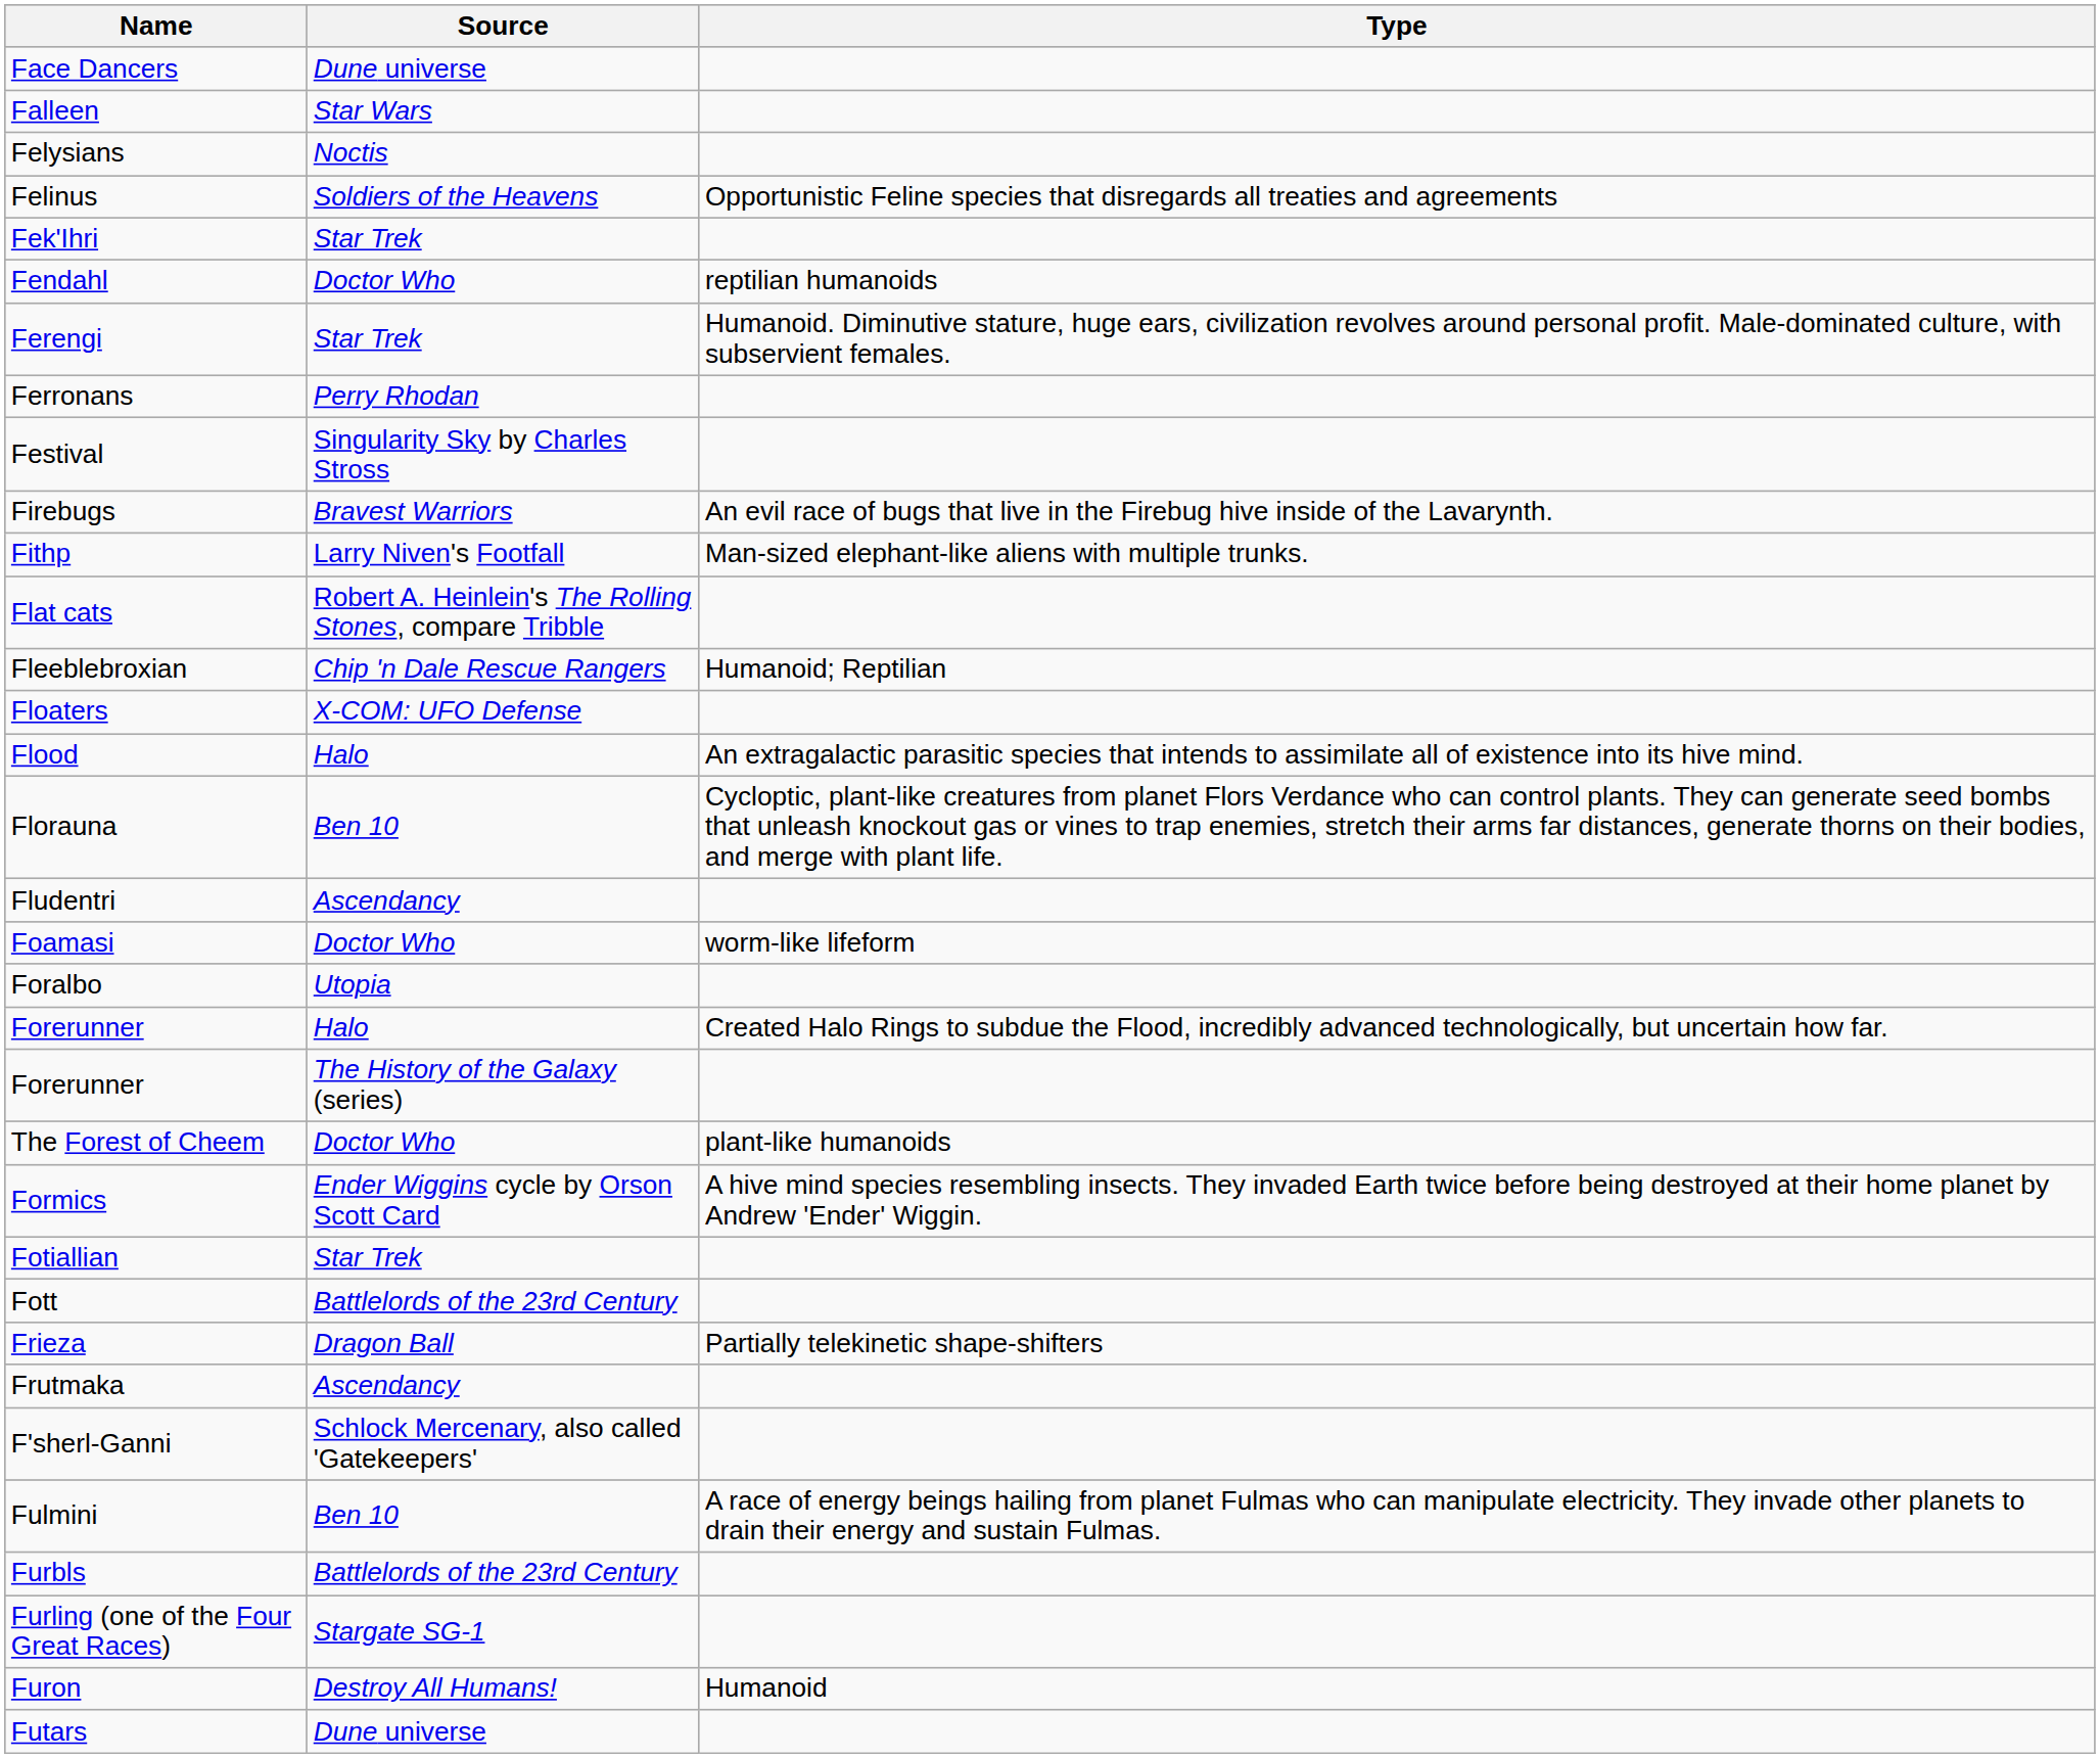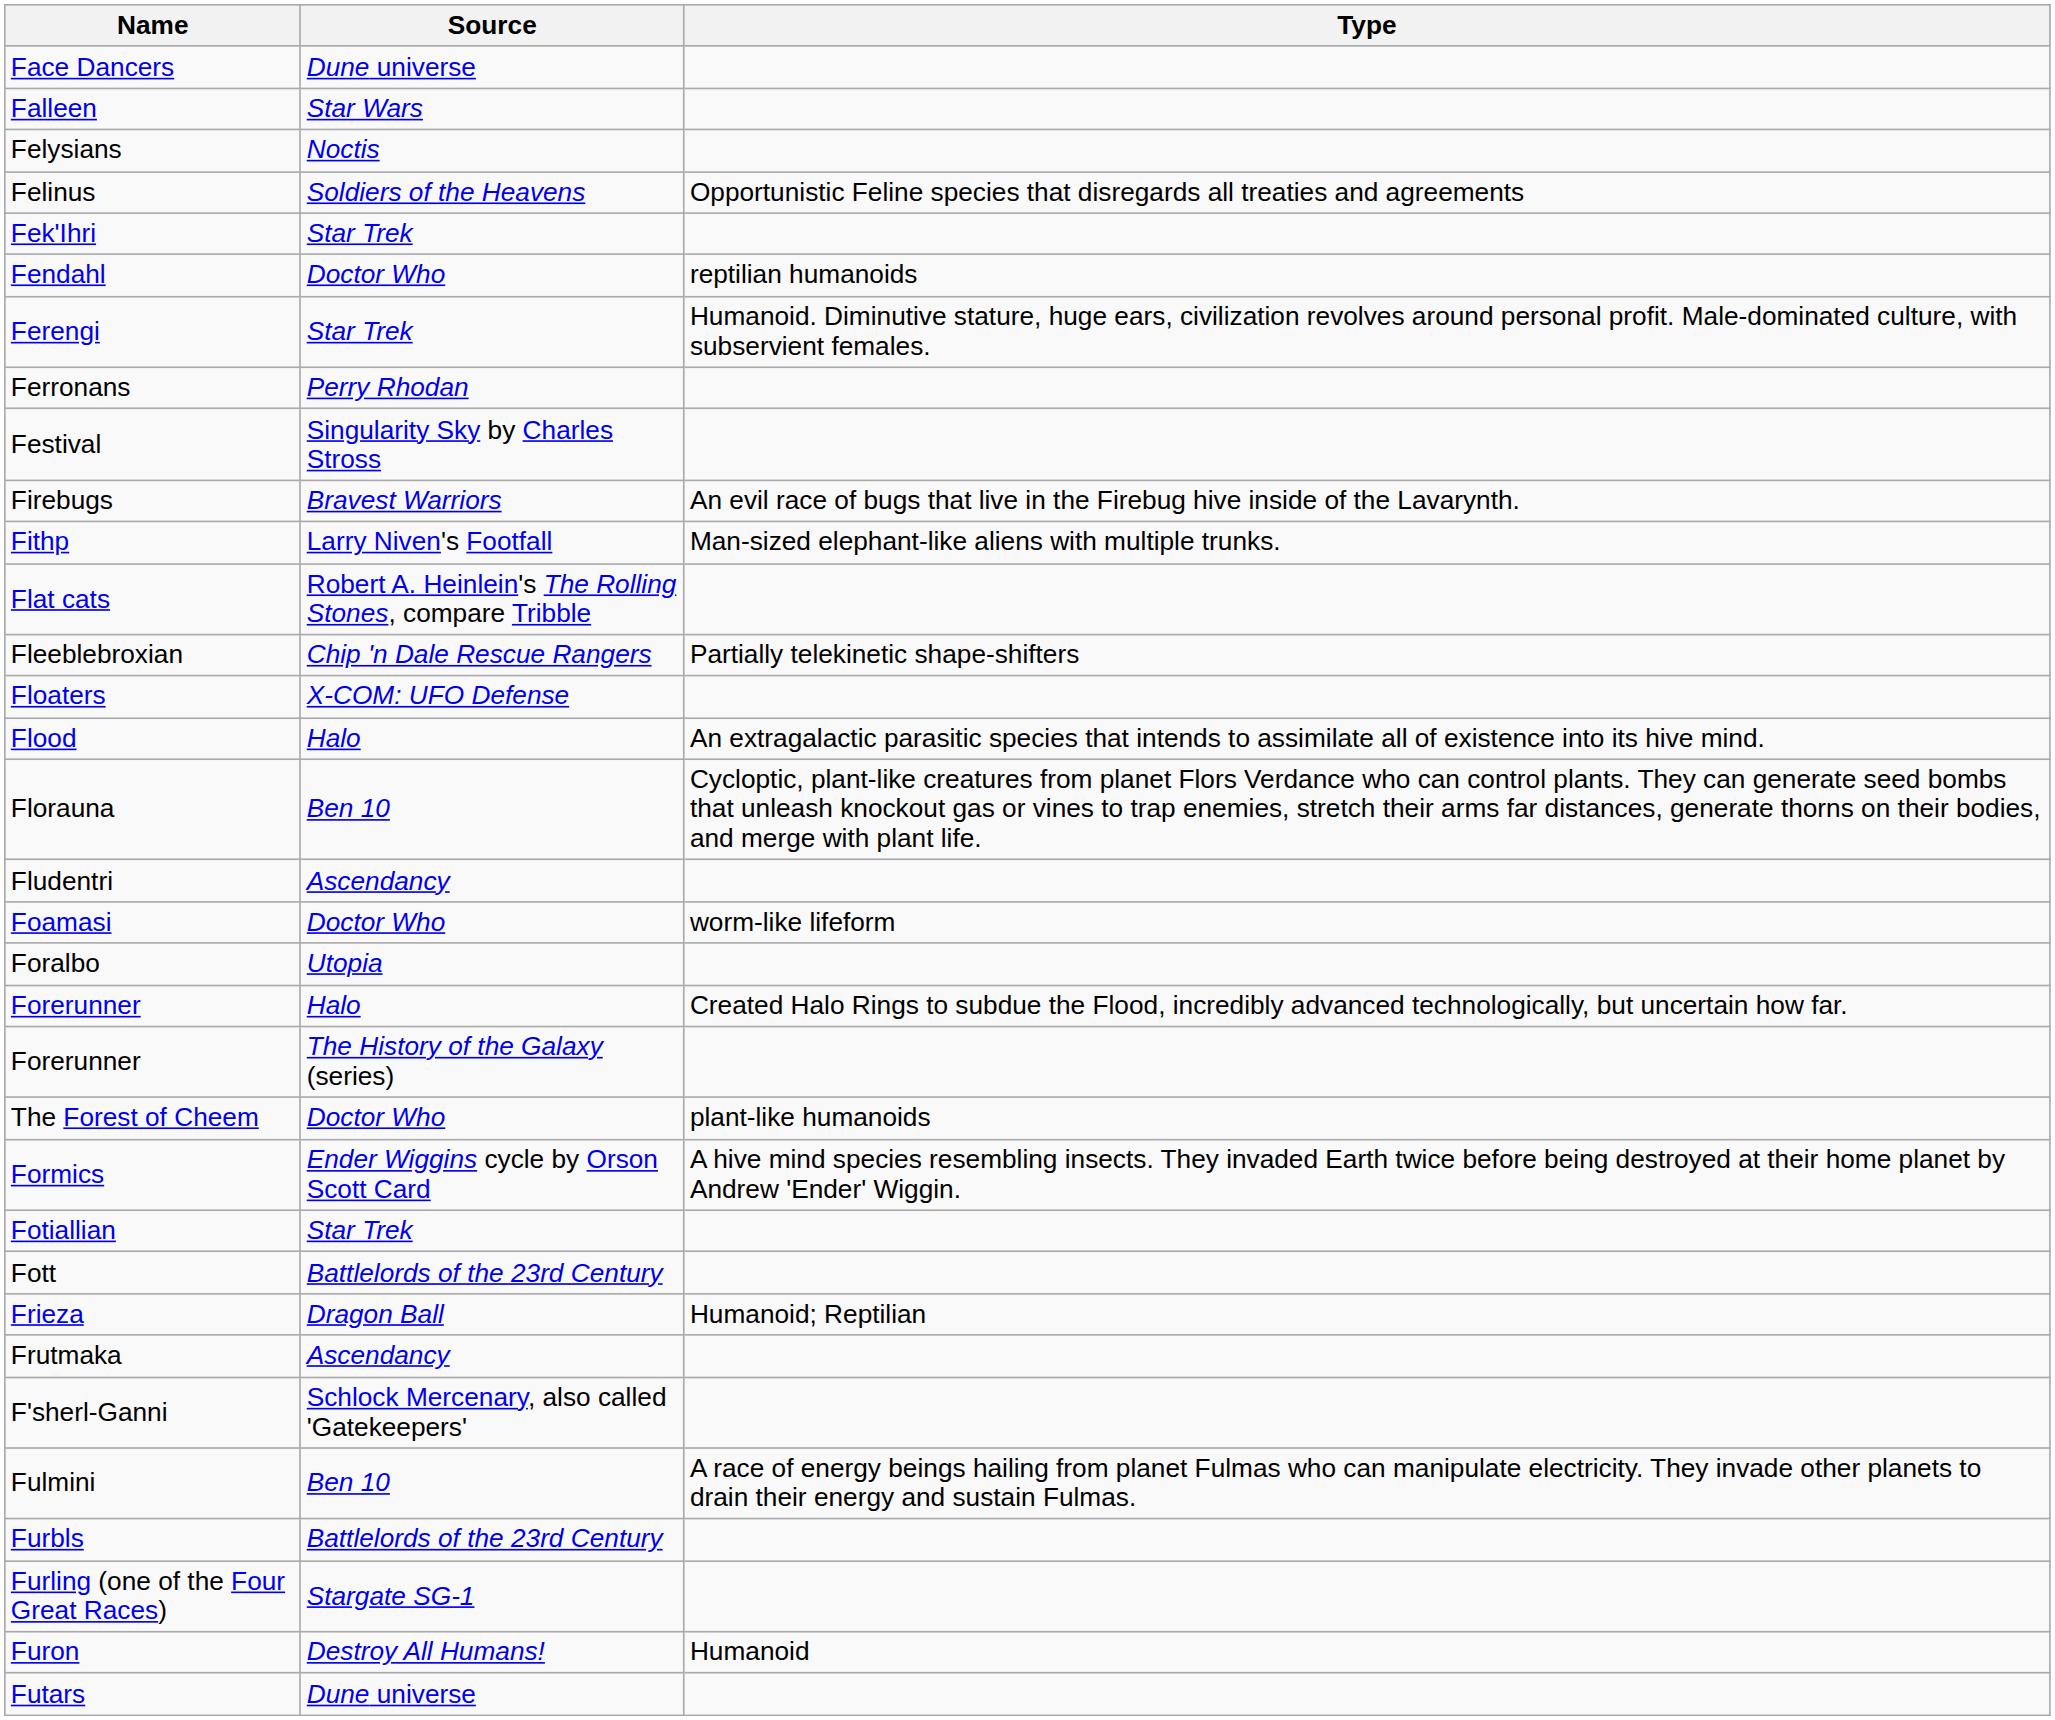 <table class="wikitable sortable">
 <tr>
 <th>Name</th>
 <th>Source</th>
 <th>Type</th>
 </tr>
 <tr>
 <td><a href='#'>Face Dancers</a></td>
 <td><a href='#'><em>Dune</em> universe</a></td>
 <td></td>
 </tr>
 <tr>
 <td><a href='#'>Falleen</a></td>
 <td><em><a href='#'>Star Wars</a></em></td>
 <td></td>
 </tr>
 <tr>
 <td>Felysians</td>
 <td><em><a href='#'>Noctis</a></em></td>
 <td></td>
 </tr>
 <tr>
 <td>Felinus</td>
 <td><em><a href='#'>Soldiers of the Heavens</a></em></td>
 <td>Opportunistic Feline species that disregards all treaties and agreements</td>
 </tr>
 <tr>
 <td><a href='#'>Fek'Ihri</a></td>
 <td><em><a href='#'>Star Trek</a></em></td>
 <td></td>
 </tr>
 <tr>
 <td><a href='#'>Fendahl</a></td>
 <td><em><a href='#'>Doctor Who</a></em></td>
 <td>reptilian humanoids</td>
 </tr>
 <tr>
 <td><a href='#'>Ferengi</a></td>
 <td><em><a href='#'>Star Trek</a></em></td>
 <td>Humanoid. Diminutive stature, huge ears, civilization revolves around personal profit. Male-dominated culture, with subservient females.</td>
 </tr>
 <tr>
 <td>Ferronans</td>
 <td><em><a href='#'>Perry Rhodan</a></em></td>
 <td></td>
 </tr>
 <tr>
 <td>Festival</td>
 <td><a href='#'>Singularity Sky</a> by <a href='#'>Charles Stross</a></td>
 <td></td>
 </tr>
 <tr>
 <td>Firebugs</td>
 <td><em><a href='#'>Bravest Warriors</a></em></td>
 <td>An evil race of bugs that live in the Firebug hive inside of the Lavarynth.</td>
 </tr>
 <tr>
 <td><a href='#'>Fithp</a></td>
 <td><a href='#'>Larry Niven</a>'s <a href='#'>Footfall</a></td>
 <td>Man-sized elephant-like aliens with multiple trunks.</td>
 </tr>
 <tr>
 <td><a href='#'>Flat cats</a></td>
 <td><a href='#'>Robert A. Heinlein</a>'s <em><a href='#'>The Rolling Stones</a></em>, compare <a href='#'>Tribble</a></td>
 <td></td>
 </tr>
 <tr>
 <td>Fleeblebroxian</td>
 <td><em><a href='#'>Chip 'n Dale Rescue Rangers</a></em></td>
-<td>Humanoid; Reptilian</td>
+<td>Partially telekinetic shape-shifters</td>
 </tr>
 <tr>
 <td><a href='#'>Floaters</a></td>
 <td><em><a href='#'>X-COM: UFO Defense</a></em></td>
 <td></td>
 </tr>
 <tr>
 <td><a href='#'>Flood</a></td>
 <td><em><a href='#'>Halo</a></em></td>
 <td>An extragalactic parasitic species that intends to assimilate all of existence into its hive mind.</td>
 </tr>
 <tr>
 <td>Florauna</td>
 <td><em><a href='#'>Ben 10</a></em></td>
 <td>Cycloptic, plant-like creatures from planet Flors Verdance who can control plants. They can generate seed bombs that unleash knockout gas or vines to trap enemies, stretch their arms far distances, generate thorns on their bodies, and merge with plant life.</td>
 </tr>
 <tr>
 <td>Fludentri</td>
 <td><em><a href='#'>Ascendancy</a></em></td>
 <td></td>
 </tr>
 <tr>
 <td><a href='#'>Foamasi</a></td>
 <td><em><a href='#'>Doctor Who</a></em></td>
 <td>worm-like lifeform</td>
 </tr>
 <tr>
 <td>Foralbo</td>
 <td><em><a href='#'>Utopia</a></em></td>
 <td></td>
 </tr>
 <tr>
 <td><a href='#'>Forerunner</a></td>
 <td><em><a href='#'>Halo</a></em></td>
 <td>Created Halo Rings to subdue the Flood, incredibly advanced technologically, but uncertain how far.</td>
 </tr>
 <tr>
 <td>Forerunner</td>
 <td><em><a href='#'>The History of the Galaxy</a></em> (series)</td>
 <td></td>
 </tr>
 <tr>
 <td>The <a href='#'>Forest of Cheem</a></td>
 <td><em><a href='#'>Doctor Who</a></em></td>
 <td>plant-like humanoids</td>
 </tr>
 <tr>
 <td><a href='#'>Formics</a></td>
 <td><em><a href='#'>Ender Wiggins</a></em> cycle by <a href='#'>Orson Scott Card</a></td>
 <td>A hive mind species resembling insects. They invaded Earth twice before being destroyed at their home planet by Andrew 'Ender' Wiggin.</td>
 </tr>
 <tr>
 <td><a href='#'>Fotiallian</a></td>
 <td><em><a href='#'>Star Trek</a></em></td>
 <td></td>
 </tr>
 <tr>
 <td>Fott</td>
 <td><em><a href='#'>Battlelords of the 23rd Century</a></em></td>
 <td></td>
 </tr>
 <tr>
 <td><a href='#'>Frieza</a></td>
 <td><em><a href='#'>Dragon Ball</a></em></td>
-<td>Partially telekinetic shape-shifters</td>
+<td>Humanoid; Reptilian</td>
 </tr>
 <tr>
 <td>Frutmaka</td>
 <td><em><a href='#'>Ascendancy</a></em></td>
 <td></td>
 </tr>
 <tr>
 <td>F'sherl-Ganni</td>
 <td><a href='#'>Schlock Mercenary</a>, also called 'Gatekeepers'</td>
 <td></td>
 </tr>
 <tr>
 <td>Fulmini</td>
 <td><em><a href='#'>Ben 10</a></em></td>
 <td>A race of energy beings hailing from planet Fulmas who can manipulate electricity. They invade other planets to drain their energy and sustain Fulmas.</td>
 </tr>
 <tr>
 <td><a href='#'>Furbls</a></td>
 <td><em><a href='#'>Battlelords of the 23rd Century</a></em></td>
 <td></td>
 </tr>
 <tr>
 <td><a href='#'>Furling</a> (one of the <a href='#'>Four Great Races</a>)</td>
 <td><em><a href='#'>Stargate SG-1</a></em></td>
 <td></td>
 </tr>
 <tr>
 <td><a href='#'>Furon</a></td>
 <td><em><a href='#'>Destroy All Humans!</a></em></td>
 <td>Humanoid</td>
 </tr>
 <tr>
 <td><a href='#'>Futars</a></td>
 <td><a href='#'><em>Dune</em> universe</a></td>
 <td></td>
 </tr>
 </table>
